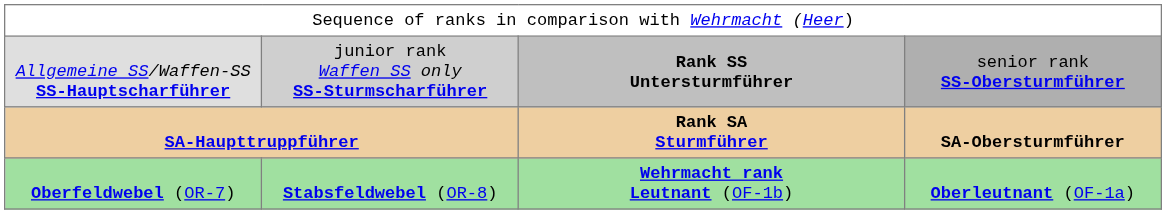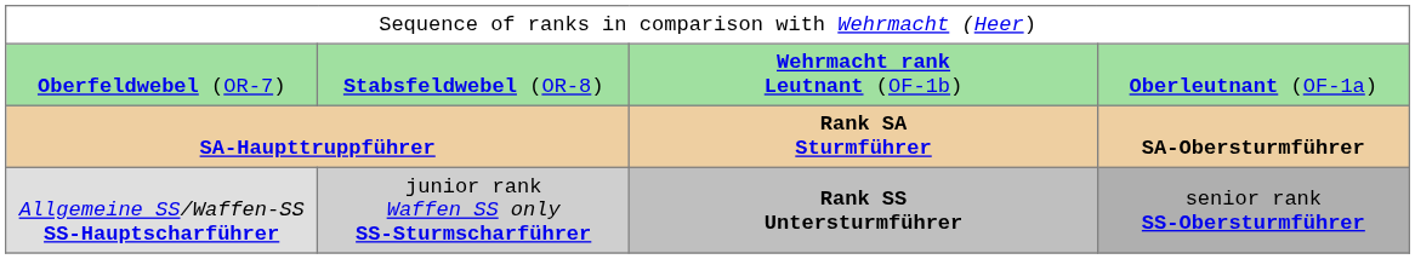 <table class="toccolours" border="1" cellpadding="4" cellspacing="0" style="border-collapse: collapse; margin: 0.5em auto; clear: both;">
 <tr align=center>
 <td colspan=4>Sequence of ranks in comparison with <em><a href='#'>Wehrmacht</a> (<a href='#'>Heer</a></em>)</td>
+</tr>
+<tr bgcolor="#A0E0A0" align="center">
+<td><br><strong><a href='#'>Oberfeldwebel</a></strong> (<a href='#'>OR-7</a>)</td>
+<td><br><strong><a href='#'>Stabsfeldwebel</a></strong> (<a href='#'>OR-8</a>)</td>
+<td><strong> <a href='#'>Wehrmacht rank</a></strong><br><strong><a href='#'>Leutnant</a></strong> (<a href='#'>OF-1b</a>)</td>
+<td><br><strong><a href='#'>Oberleutnant</a></strong> (<a href='#'>OF-1a</a>)</td>
+</tr>
+<tr bgcolor="#EECFA1" align="center">
+<td colspan=2><br><strong><a href='#'>SA-Haupttruppführer</a></strong></td>
+<td><strong>Rank SA</strong><br><strong><a href='#'>Sturmführer</a></strong></td>
+<td><br><strong>SA-Obersturmführer</strong></td>
 </tr>
 <tr align=center>
 <td width="20%" bgcolor="#dfdfdf"><br><em><a href='#'>Allgemeine SS</a>/Waffen-SS</em><br><strong><a href='#'>SS-Hauptscharführer</a></strong></td>
 <td width="20%" bgcolor="#cfcfcf">junior rank<br><em><a href='#'>Waffen SS</a> only</em><br><strong><a href='#'>SS-Sturmscharführer</a></strong></td>
 <td width="30%" bgcolor="#bfbfbf"><strong>Rank SS</strong><br><strong>Untersturmführer</strong></td>
 <td width="20%" bgcolor="#afafaf">senior rank<br><strong><a href='#'>SS-Obersturmführer</a></strong></td>
 </tr>
-<tr bgcolor="#EECFA1" align="center">
-<td colspan=2><br><strong><a href='#'>SA-Haupttruppführer</a></strong></td>
-<td><strong>Rank SA</strong><br><strong><a href='#'>Sturmführer</a></strong></td>
-<td><br><strong>SA-Obersturmführer</strong></td>
-</tr>
-<tr bgcolor="#A0E0A0" align="center">
-<td><br><strong><a href='#'>Oberfeldwebel</a></strong> (<a href='#'>OR-7</a>)</td>
-<td><br><strong><a href='#'>Stabsfeldwebel</a></strong> (<a href='#'>OR-8</a>)</td>
-<td><strong> <a href='#'>Wehrmacht rank</a></strong><br><strong><a href='#'>Leutnant</a></strong> (<a href='#'>OF-1b</a>)</td>
-<td><br><strong><a href='#'>Oberleutnant</a></strong> (<a href='#'>OF-1a</a>)</td>
-</tr>
 </table>
